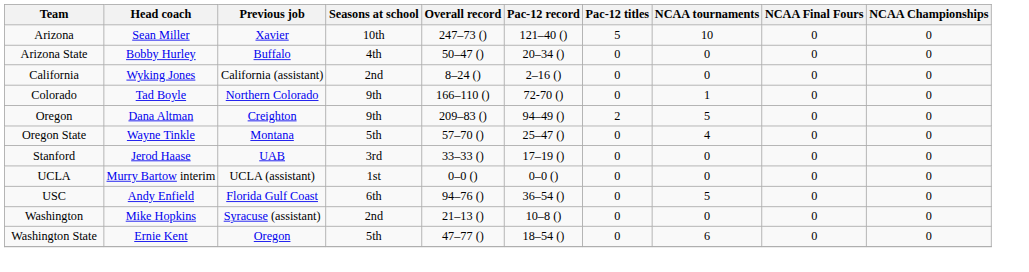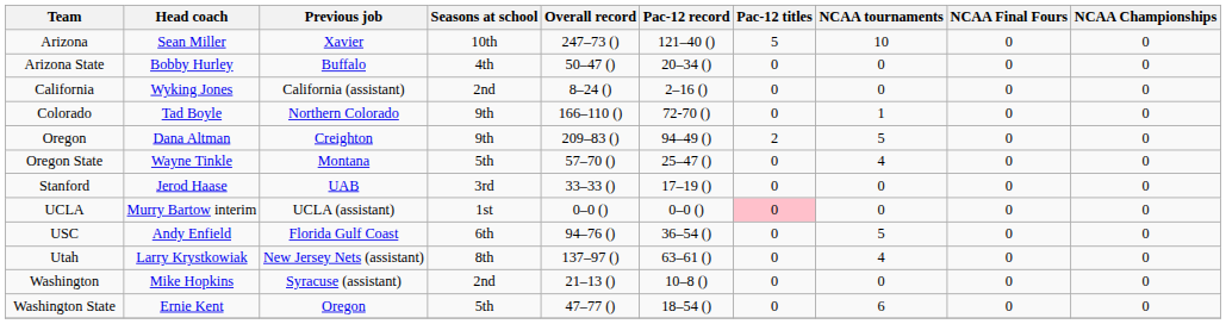 <table class="wikitable sortable" style="text-align: center;font-size:90%;">
 <tr>
 <th width="110">Team</th>
 <th>Head coach</th>
 <th>Previous job</th>
 <th>Seasons at school</th>
 <th>Overall record</th>
 <th>Pac-12 record</th>
 <th>Pac-12 titles</th>
 <th>NCAA tournaments</th>
 <th>NCAA Final Fours</th>
 <th>NCAA Championships</th>
 </tr>
 <tr>
 <td align="center" style=>Arizona</td>
 <td><a href='#'>Sean Miller</a></td>
 <td><a href='#'>Xavier</a></td>
 <td>10th</td>
 <td>247–73 ()</td>
 <td>121–40 ()</td>
 <td>5</td>
 <td>10</td>
 <td>0</td>
 <td>0</td>
 </tr>
 <tr>
 <td align="center" style=>Arizona State</td>
 <td><a href='#'>Bobby Hurley</a></td>
 <td><a href='#'>Buffalo</a></td>
 <td>4th</td>
 <td>50–47 ()</td>
 <td>20–34 ()</td>
 <td>0</td>
 <td>0</td>
 <td>0</td>
 <td>0</td>
 </tr>
 <tr>
 <td align="center" style=>California</td>
 <td><a href='#'>Wyking Jones</a></td>
 <td>California (assistant)</td>
 <td>2nd</td>
 <td>8–24 ()</td>
 <td>2–16  ()</td>
 <td>0</td>
 <td>0</td>
 <td>0</td>
 <td>0</td>
 </tr>
 <tr>
 <td align="center" style=>Colorado</td>
 <td><a href='#'>Tad Boyle</a></td>
 <td><a href='#'>Northern Colorado</a></td>
 <td>9th</td>
 <td>166–110 ()</td>
 <td>72-70 ()</td>
 <td>0</td>
 <td>1</td>
 <td>0</td>
 <td>0</td>
 </tr>
 <tr>
 <td align="center" style=>Oregon</td>
 <td><a href='#'>Dana Altman</a></td>
 <td><a href='#'>Creighton</a></td>
 <td>9th</td>
 <td>209–83 ()</td>
 <td>94–49 ()</td>
 <td>2</td>
 <td>5</td>
 <td>0</td>
 <td>0</td>
 </tr>
 <tr>
 <td align="center" style=>Oregon State</td>
 <td><a href='#'>Wayne Tinkle</a></td>
 <td><a href='#'>Montana</a></td>
 <td>5th</td>
 <td>57–70 ()</td>
 <td>25–47 ()</td>
 <td>0</td>
 <td>4</td>
 <td>0</td>
 <td>0</td>
 </tr>
 <tr>
 <td align="center" style=>Stanford</td>
 <td><a href='#'>Jerod Haase</a></td>
 <td><a href='#'>UAB</a></td>
 <td>3rd</td>
 <td>33–33 ()</td>
 <td>17–19 ()</td>
 <td>0</td>
 <td>0</td>
 <td>0</td>
 <td>0</td>
 </tr>
 <tr>
 <td align="center" style=>UCLA</td>
 <td><a href='#'>Murry Bartow</a> interim</td>
 <td>UCLA (assistant)</td>
 <td>1st</td>
 <td>0–0 ()</td>
 <td>0–0  ()</td>
-<td>0</td>
+<td style="background: pink;">0</td>
 <td>0</td>
 <td>0</td>
 <td>0</td>
 </tr>
 <tr>
 <td align="center" style=>USC</td>
 <td><a href='#'>Andy Enfield</a></td>
 <td><a href='#'>Florida Gulf Coast</a></td>
 <td>6th</td>
 <td>94–76 ()</td>
 <td>36–54 ()</td>
 <td>0</td>
 <td>5</td>
+<td>0</td>
+<td>0</td>
+</tr>
+<tr>
+<td align="center" style=>Utah</td>
+<td><a href='#'>Larry Krystkowiak</a></td>
+<td><a href='#'>New Jersey Nets</a> (assistant)</td>
+<td>8th</td>
+<td>137–97 ()</td>
+<td>63–61  ()</td>
+<td>0</td>
+<td>4</td>
 <td>0</td>
 <td>0</td>
 </tr>
 <tr>
 <td align="center" style=>Washington</td>
 <td><a href='#'>Mike Hopkins</a></td>
 <td><a href='#'>Syracuse</a> (assistant)</td>
 <td>2nd</td>
 <td>21–13 ()</td>
 <td>10–8  ()</td>
 <td>0</td>
 <td>0</td>
 <td>0</td>
 <td>0</td>
 </tr>
 <tr>
 <td align="center" style=>Washington State</td>
 <td><a href='#'>Ernie Kent</a></td>
 <td><a href='#'>Oregon</a></td>
 <td>5th</td>
 <td>47–77 ()</td>
 <td>18–54 ()</td>
 <td>0</td>
 <td>6</td>
 <td>0</td>
 <td>0</td>
 </tr>
 <tr>
 </tr>
 </table>
